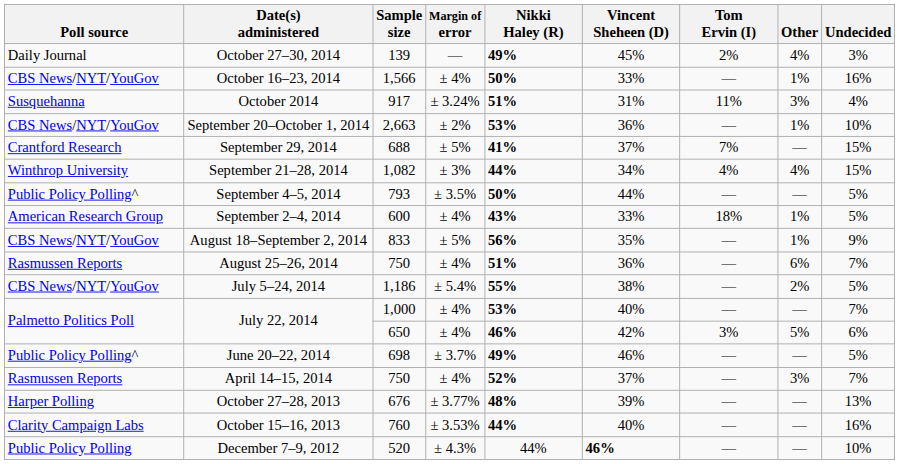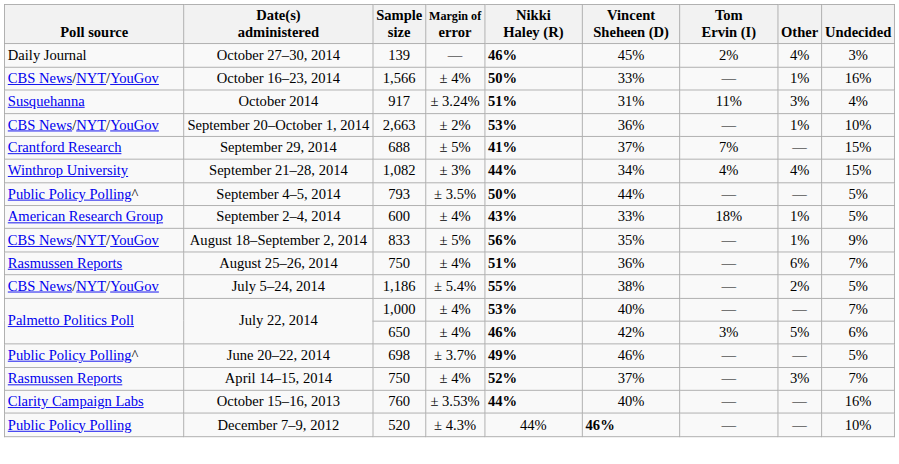 <table class="wikitable">
 <tr valign= bottom>
 <th style="width:190px;">Poll source</th>
 <th style="width:200px;">Date(s)<br>administered</th>
 <th class=small>Sample<br>size</th>
 <th><small>Margin of</small><br>error</th>
 <th style="width:100px;">Nikki<br>Haley (R)</th>
 <th style="width:100px;">Vincent<br>Sheheen (D)</th>
 <th style="width:100px;">Tom<br>Ervin (I)</th>
 <th style="width:40px;">Other</th>
 <th style="width:40px;">Undecided</th>
 </tr>
 <tr>
 <td>Daily Journal</td>
 <td align=center>October 27–30, 2014</td>
 <td align=center>139</td>
 <td align=center>—</td>
-<td><strong>49%</strong></td>
+<td><strong>46%</strong></td>
 <td align=center>45%</td>
 <td align=center>2%</td>
 <td align=center>4%</td>
 <td align=center>3%</td>
 </tr>
 <tr>
 <td><a href='#'>CBS News</a>/<a href='#'>NYT</a>/<a href='#'>YouGov</a></td>
 <td align=center>October 16–23, 2014</td>
 <td align=center>1,566</td>
 <td align=center>± 4%</td>
 <td><strong>50%</strong></td>
 <td align=center>33%</td>
 <td align=center>—</td>
 <td align=center>1%</td>
 <td align=center>16%</td>
 </tr>
 <tr>
 <td><a href='#'>Susquehanna</a></td>
 <td align=center>October 2014</td>
 <td align=center>917</td>
 <td align=center>± 3.24%</td>
 <td><strong>51%</strong></td>
 <td align=center>31%</td>
 <td align=center>11%</td>
 <td align=center>3%</td>
 <td align=center>4%</td>
 </tr>
 <tr>
 <td><a href='#'>CBS News</a>/<a href='#'>NYT</a>/<a href='#'>YouGov</a></td>
 <td align=center>September 20–October 1, 2014</td>
 <td align=center>2,663</td>
 <td align=center>± 2%</td>
 <td><strong>53%</strong></td>
 <td align=center>36%</td>
 <td align=center>—</td>
 <td align=center>1%</td>
 <td align=center>10%</td>
 </tr>
 <tr>
 <td><a href='#'>Crantford Research</a></td>
 <td align=center>September 29, 2014</td>
 <td align=center>688</td>
 <td align=center>± 5%</td>
 <td><strong>41%</strong></td>
 <td align=center>37%</td>
 <td align=center>7%</td>
 <td align=center>—</td>
 <td align=center>15%</td>
 </tr>
 <tr>
 <td><a href='#'>Winthrop University</a></td>
 <td align=center>September 21–28, 2014</td>
 <td align=center>1,082</td>
 <td align=center>± 3%</td>
 <td><strong>44%</strong></td>
 <td align=center>34%</td>
 <td align=center>4%</td>
 <td align=center>4%</td>
 <td align=center>15%</td>
 </tr>
 <tr>
 <td><a href='#'>Public Policy Polling</a>^</td>
 <td align=center>September 4–5, 2014</td>
 <td align=center>793</td>
 <td align=center>± 3.5%</td>
 <td><strong>50%</strong></td>
 <td align=center>44%</td>
 <td align=center>—</td>
 <td align=center>—</td>
 <td align=center>5%</td>
 </tr>
 <tr>
 <td><a href='#'>American Research Group</a></td>
 <td align=center>September 2–4, 2014</td>
 <td align=center>600</td>
 <td align=center>± 4%</td>
 <td><strong>43%</strong></td>
 <td align=center>33%</td>
 <td align=center>18%</td>
 <td align=center>1%</td>
 <td align=center>5%</td>
 </tr>
 <tr>
 <td><a href='#'>CBS News</a>/<a href='#'>NYT</a>/<a href='#'>YouGov</a></td>
 <td align=center>August 18–September 2, 2014</td>
 <td align=center>833</td>
 <td align=center>± 5%</td>
 <td><strong>56%</strong></td>
 <td align=center>35%</td>
 <td align=center>—</td>
 <td align=center>1%</td>
 <td align=center>9%</td>
 </tr>
 <tr>
 <td><a href='#'>Rasmussen Reports</a></td>
 <td align=center>August 25–26, 2014</td>
 <td align=center>750</td>
 <td align=center>± 4%</td>
 <td><strong>51%</strong></td>
 <td align=center>36%</td>
 <td align=center>—</td>
 <td align=center>6%</td>
 <td align=center>7%</td>
 </tr>
 <tr>
 <td><a href='#'>CBS News</a>/<a href='#'>NYT</a>/<a href='#'>YouGov</a></td>
 <td align=center>July 5–24, 2014</td>
 <td align=center>1,186</td>
 <td align=center>± 5.4%</td>
 <td><strong>55%</strong></td>
 <td align=center>38%</td>
 <td align=center>—</td>
 <td align=center>2%</td>
 <td align=center>5%</td>
 </tr>
 <tr>
 <td rowspan=2><a href='#'>Palmetto Politics Poll</a></td>
 <td align=center rowspan=2>July 22, 2014</td>
 <td align=center>1,000</td>
 <td align=center>± 4%</td>
 <td><strong>53%</strong></td>
 <td align=center>40%</td>
 <td align=center>—</td>
 <td align=center>—</td>
 <td align=center>7%</td>
 </tr>
 <tr>
 <td align=center>650</td>
 <td align=center>± 4%</td>
 <td><strong>46%</strong></td>
 <td align=center>42%</td>
 <td align=center>3%</td>
 <td align=center>5%</td>
 <td align=center>6%</td>
 </tr>
 <tr>
 <td><a href='#'>Public Policy Polling</a>^</td>
 <td align=center>June 20–22, 2014</td>
 <td align=center>698</td>
 <td align=center>± 3.7%</td>
 <td><strong>49%</strong></td>
 <td align=center>46%</td>
 <td align=center>—</td>
 <td align=center>—</td>
 <td align=center>5%</td>
 </tr>
 <tr>
 <td><a href='#'>Rasmussen Reports</a></td>
 <td align=center>April 14–15, 2014</td>
 <td align=center>750</td>
 <td align=center>± 4%</td>
 <td><strong>52%</strong></td>
 <td align=center>37%</td>
 <td align=center>—</td>
 <td align=center>3%</td>
 <td align=center>7%</td>
 </tr>
 <tr>
-<td><a href='#'>Harper Polling</a></td>
-<td align=center>October 27–28, 2013</td>
-<td align=center>676</td>
-<td align=center>± 3.77%</td>
-<td><strong>48%</strong></td>
-<td align=center>39%</td>
-<td align=center>—</td>
-<td align=center>—</td>
-<td align=center>13%</td>
-</tr>
-<tr>
 <td><a href='#'>Clarity Campaign Labs</a></td>
 <td align=center>October 15–16, 2013</td>
 <td align=center>760</td>
 <td align=center>± 3.53%</td>
 <td><strong>44%</strong></td>
 <td align=center>40%</td>
 <td align=center>—</td>
 <td align=center>—</td>
 <td align=center>16%</td>
 </tr>
 <tr>
 <td><a href='#'>Public Policy Polling</a></td>
 <td align=center>December 7–9, 2012</td>
 <td align=center>520</td>
 <td align=center>± 4.3%</td>
 <td align=center>44%</td>
 <td><strong>46%</strong></td>
 <td align=center>—</td>
 <td align=center>—</td>
 <td align=center>10%</td>
 </tr>
 </table>
